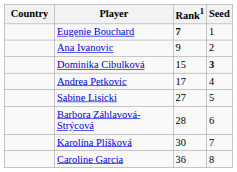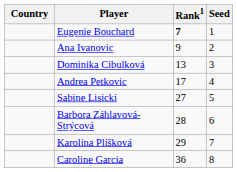 <table class="sortable wikitable">
 <tr>
 <th width="70">Country</th>
 <th width="175">Player</th>
 <th>Rank<sup>1</sup></th>
 <th>Seed</th>
 </tr>
 <tr>
 <td></td>
 <td><a href='#'>Eugenie Bouchard</a></td>
 <td><strong>7</strong></td>
 <td>1</td>
 </tr>
 <tr>
 <td></td>
 <td><a href='#'>Ana Ivanovic</a></td>
 <td>9</td>
 <td>2</td>
 </tr>
 <tr>
 <td></td>
 <td><a href='#'>Dominika Cibulková</a></td>
-<td>15</td>
-<td><strong>3</strong></td>
+<td>13</td>
+<td>3</td>
 </tr>
 <tr>
 <td></td>
 <td><a href='#'>Andrea Petkovic</a></td>
 <td>17</td>
 <td>4</td>
 </tr>
 <tr>
 <td></td>
 <td><a href='#'>Sabine Lisicki</a></td>
 <td>27</td>
 <td>5</td>
 </tr>
 <tr>
 <td></td>
 <td><a href='#'>Barbora Záhlavová-Strýcová</a></td>
 <td>28</td>
 <td>6</td>
 </tr>
 <tr>
 <td></td>
 <td><a href='#'>Karolína Plíšková</a></td>
-<td>30</td>
+<td>29</td>
 <td>7</td>
 </tr>
 <tr>
 <td></td>
 <td><a href='#'>Caroline Garcia</a></td>
 <td>36</td>
 <td>8</td>
 </tr>
 </table>
